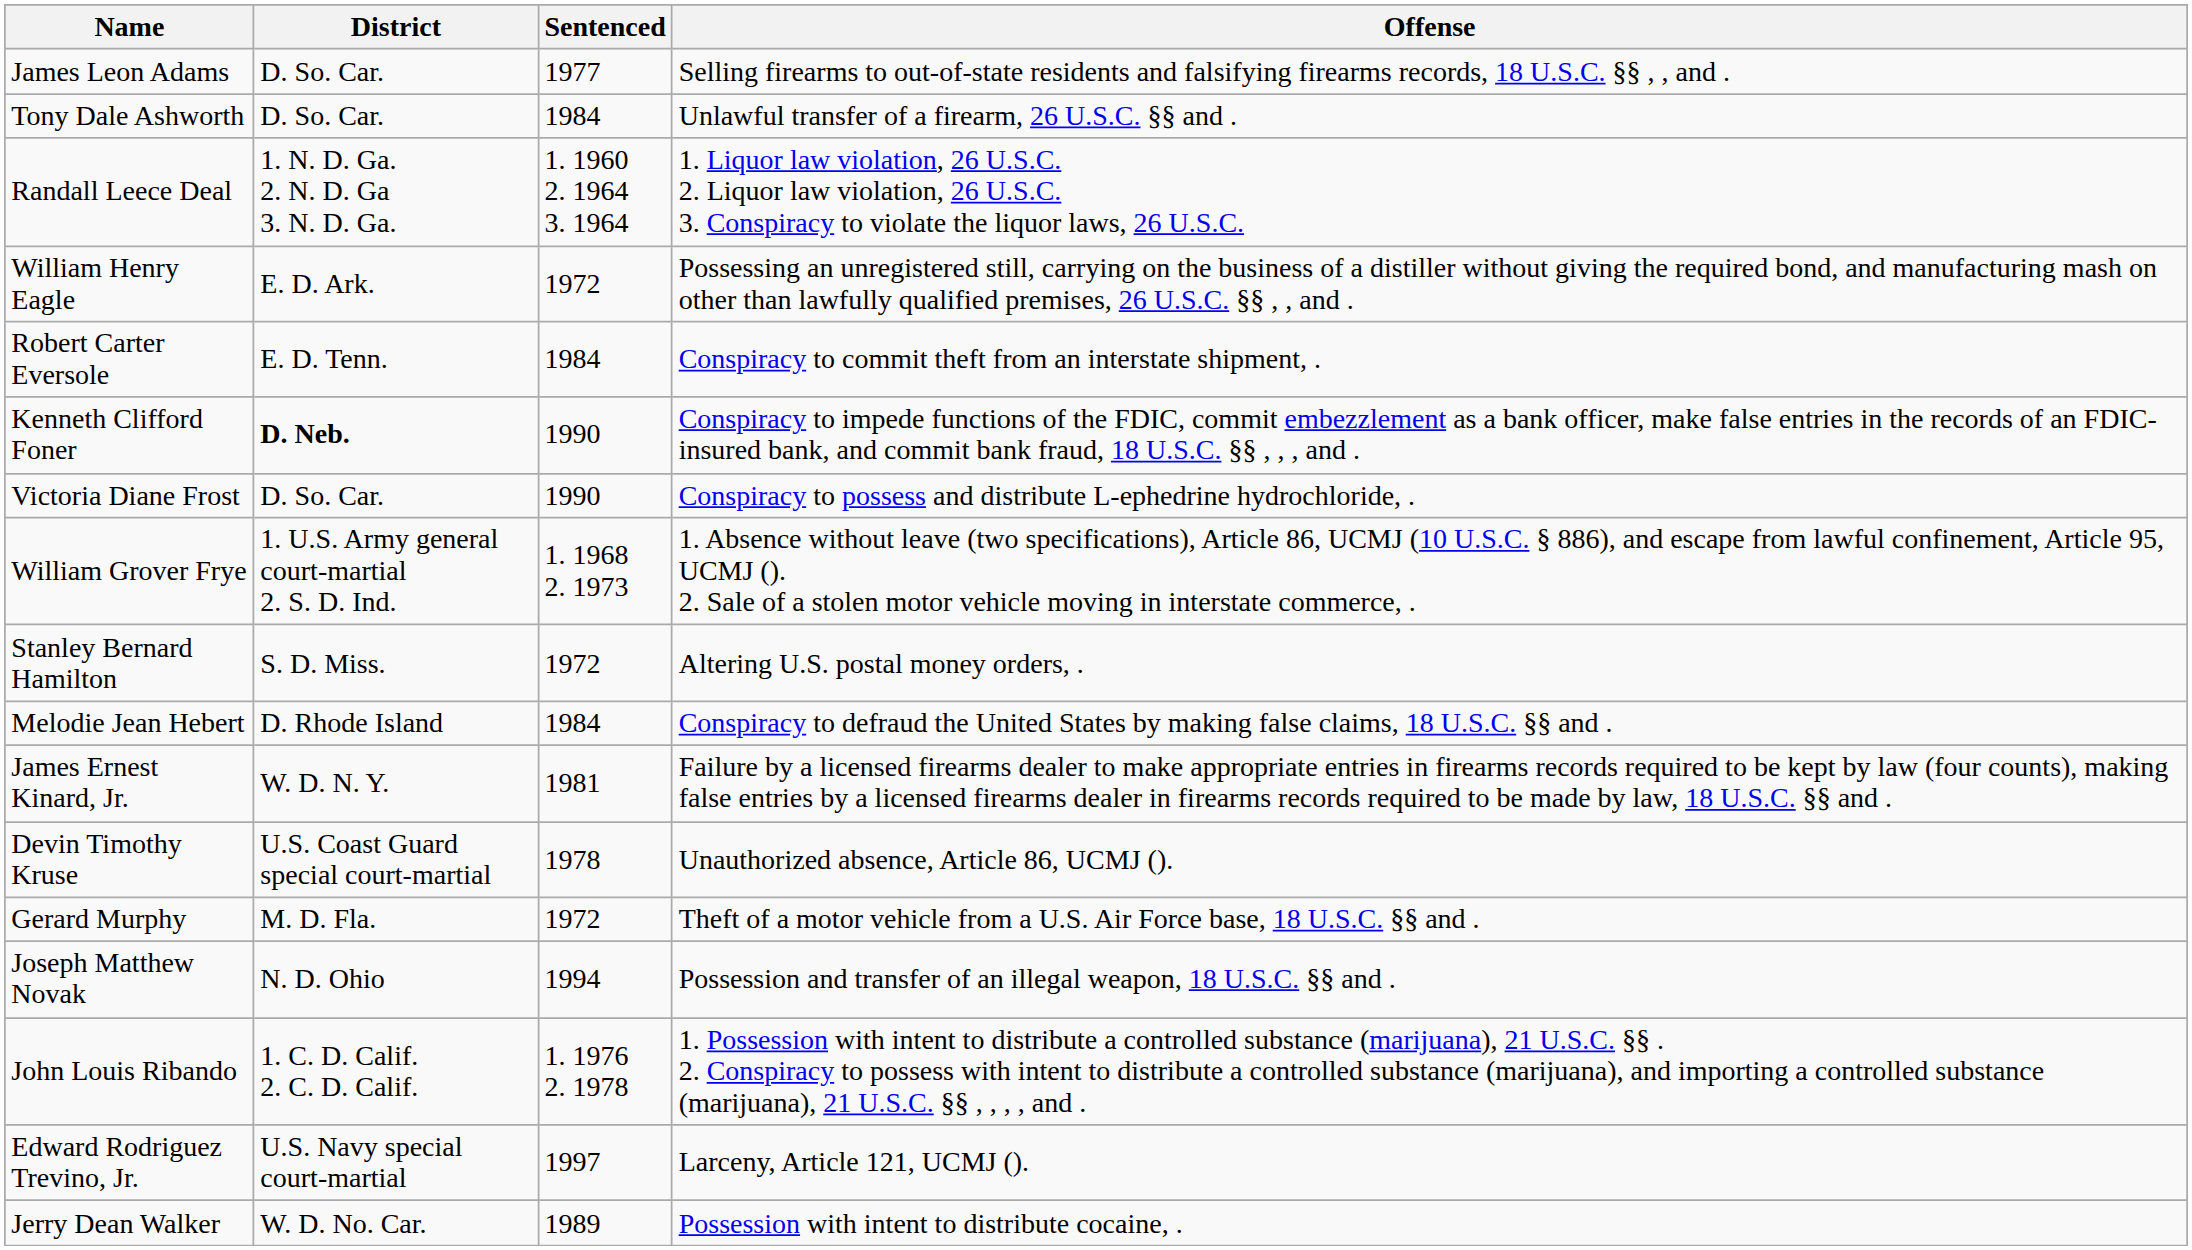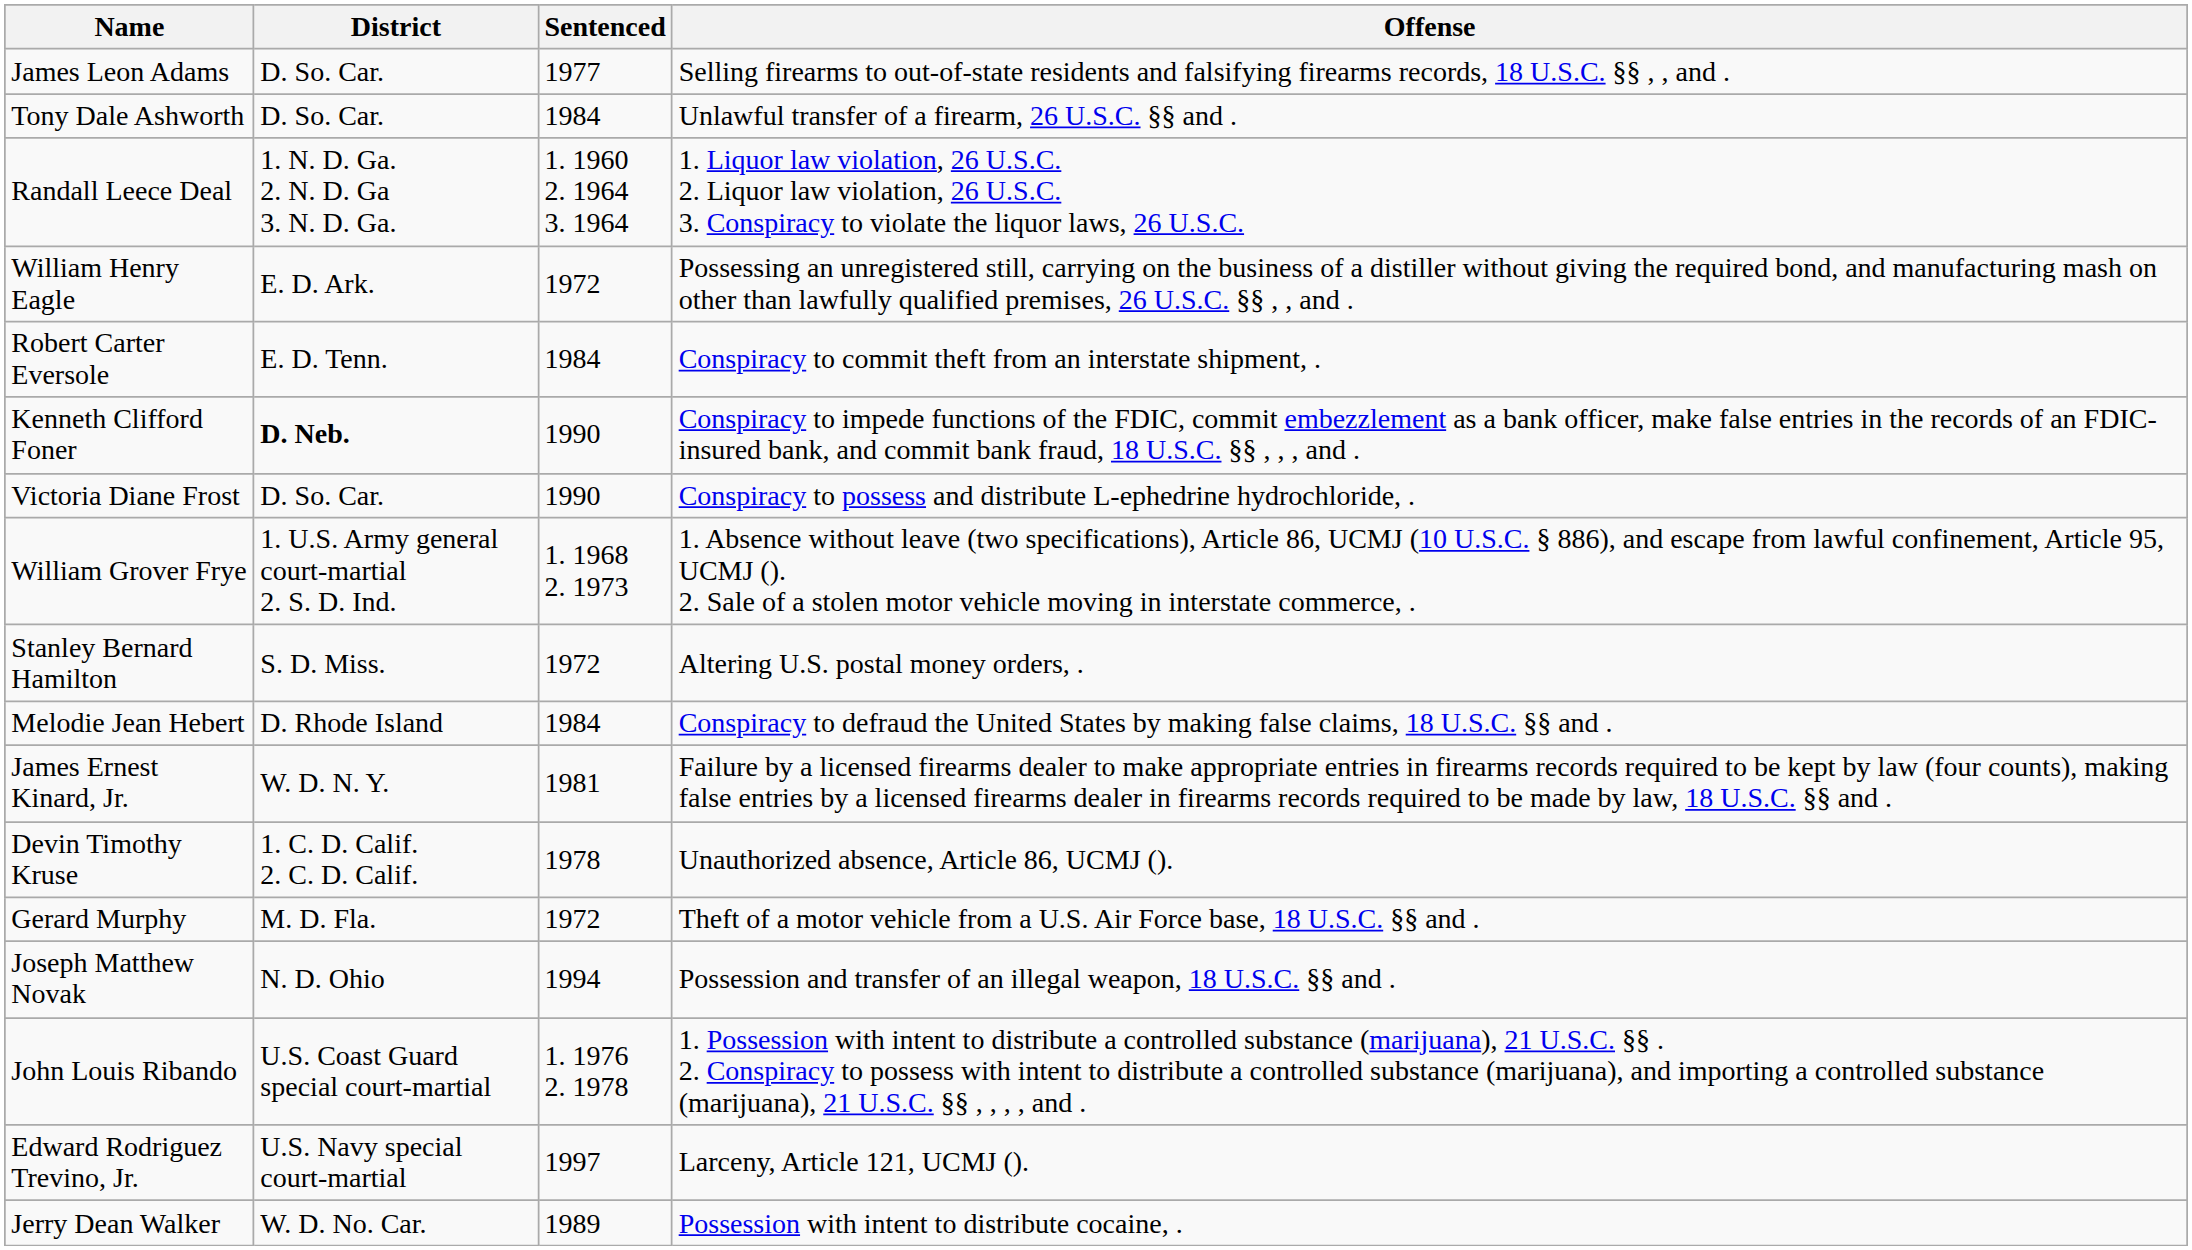 <table class="wikitable">
 <tr>
 <th>Name</th>
 <th>District</th>
 <th>Sentenced</th>
 <th>Offense</th>
 </tr>
 <tr>
 <td>James Leon Adams</td>
 <td>D. So. Car.</td>
 <td>1977</td>
 <td>Selling firearms to out-of-state residents and falsifying firearms records, <a href='#'>18 U.S.C.</a> §§ , , and .</td>
 </tr>
 <tr>
 <td>Tony Dale Ashworth</td>
 <td>D. So. Car.</td>
 <td>1984</td>
 <td>Unlawful transfer of a firearm, <a href='#'>26 U.S.C.</a> §§  and .</td>
 </tr>
 <tr>
 <td>Randall Leece Deal</td>
 <td>1. N. D. Ga.<br>2. N. D. Ga<br>3. N. D. Ga.</td>
 <td>1. 1960<br>2. 1964<br>3. 1964</td>
 <td>1. <a href='#'>Liquor law violation</a>, <a href='#'>26 U.S.C.</a><br>2. Liquor law violation, <a href='#'>26 U.S.C.</a><br>3. <a href='#'>Conspiracy</a> to violate the liquor laws, <a href='#'>26 U.S.C.</a></td>
 </tr>
 <tr>
 <td>William Henry Eagle</td>
 <td>E. D. Ark.</td>
 <td>1972</td>
 <td>Possessing an unregistered still, carrying on the business of a distiller without giving the required bond, and manufacturing mash on other than lawfully qualified premises, <a href='#'>26 U.S.C.</a> §§ , , and .</td>
 </tr>
 <tr>
 <td>Robert Carter Eversole</td>
 <td>E. D. Tenn.</td>
 <td>1984</td>
 <td><a href='#'>Conspiracy</a> to commit theft from an interstate shipment, .</td>
 </tr>
 <tr>
 <td>Kenneth Clifford Foner</td>
 <td><strong>D. Neb.</strong></td>
 <td>1990</td>
 <td><a href='#'>Conspiracy</a> to impede functions of the FDIC, commit <a href='#'>embezzlement</a> as a bank officer, make false entries in the records of an FDIC-insured bank, and commit bank fraud, <a href='#'>18 U.S.C.</a> §§ , , , and .</td>
 </tr>
 <tr>
 <td>Victoria Diane Frost</td>
 <td>D. So. Car.</td>
 <td>1990</td>
 <td><a href='#'>Conspiracy</a> to <a href='#'>possess</a> and distribute L-ephedrine hydrochloride, .</td>
 </tr>
 <tr>
 <td>William Grover Frye</td>
 <td>1. U.S. Army general court-martial<br>2. S. D. Ind.</td>
 <td>1. 1968<br>2. 1973</td>
 <td>1. Absence without leave (two specifications), Article 86, UCMJ (<a href='#'>10 U.S.C.</a> § 886), and escape from lawful confinement, Article 95, UCMJ ().<br>2. Sale of a stolen motor vehicle moving in interstate commerce, .</td>
 </tr>
 <tr>
 <td>Stanley Bernard Hamilton</td>
 <td>S. D. Miss.</td>
 <td>1972</td>
 <td>Altering U.S. postal money orders, .</td>
 </tr>
 <tr>
 <td>Melodie Jean Hebert</td>
 <td>D. Rhode Island</td>
 <td>1984</td>
 <td><a href='#'>Conspiracy</a> to defraud the United States by making false claims, <a href='#'>18 U.S.C.</a> §§  and .</td>
 </tr>
 <tr>
 <td>James Ernest Kinard, Jr.</td>
 <td>W. D. N. Y.</td>
 <td>1981</td>
 <td>Failure by a licensed firearms dealer to make appropriate entries in firearms records required to be kept by law (four counts), making false entries by a licensed firearms dealer in firearms records required to be made by law, <a href='#'>18 U.S.C.</a> §§  and .</td>
 </tr>
 <tr>
 <td>Devin Timothy Kruse</td>
-<td>U.S. Coast Guard special court-martial</td>
+<td>1. C. D. Calif.<br>2. C. D. Calif.</td>
 <td>1978</td>
 <td>Unauthorized absence, Article 86, UCMJ ().</td>
 </tr>
 <tr>
 <td>Gerard Murphy</td>
 <td>M. D. Fla.</td>
 <td>1972</td>
 <td>Theft of a motor vehicle from a U.S. Air Force base, <a href='#'>18 U.S.C.</a> §§  and .</td>
 </tr>
 <tr>
 <td>Joseph Matthew Novak</td>
 <td>N. D. Ohio</td>
 <td>1994</td>
 <td>Possession and transfer of an illegal weapon, <a href='#'>18 U.S.C.</a> §§  and .</td>
 </tr>
 <tr>
 <td>John Louis Ribando</td>
-<td>1. C. D. Calif.<br>2. C. D. Calif.</td>
+<td>U.S. Coast Guard special court-martial</td>
 <td>1. 1976<br>2. 1978</td>
 <td>1. <a href='#'>Possession</a> with intent to distribute a controlled substance (<a href='#'>marijuana</a>), <a href='#'>21 U.S.C.</a> §§ .<br>2. <a href='#'>Conspiracy</a> to possess with intent to distribute a controlled substance (marijuana), and importing a controlled substance (marijuana), <a href='#'>21 U.S.C.</a> §§ , , , , and .</td>
 </tr>
 <tr>
 <td>Edward Rodriguez Trevino, Jr.</td>
 <td>U.S. Navy special court-martial</td>
 <td>1997</td>
 <td>Larceny, Article 121, UCMJ ().</td>
 </tr>
 <tr>
 <td>Jerry Dean Walker</td>
 <td>W. D. No. Car.</td>
 <td>1989</td>
 <td><a href='#'>Possession</a> with intent to distribute cocaine, .</td>
 </tr>
 </table>
